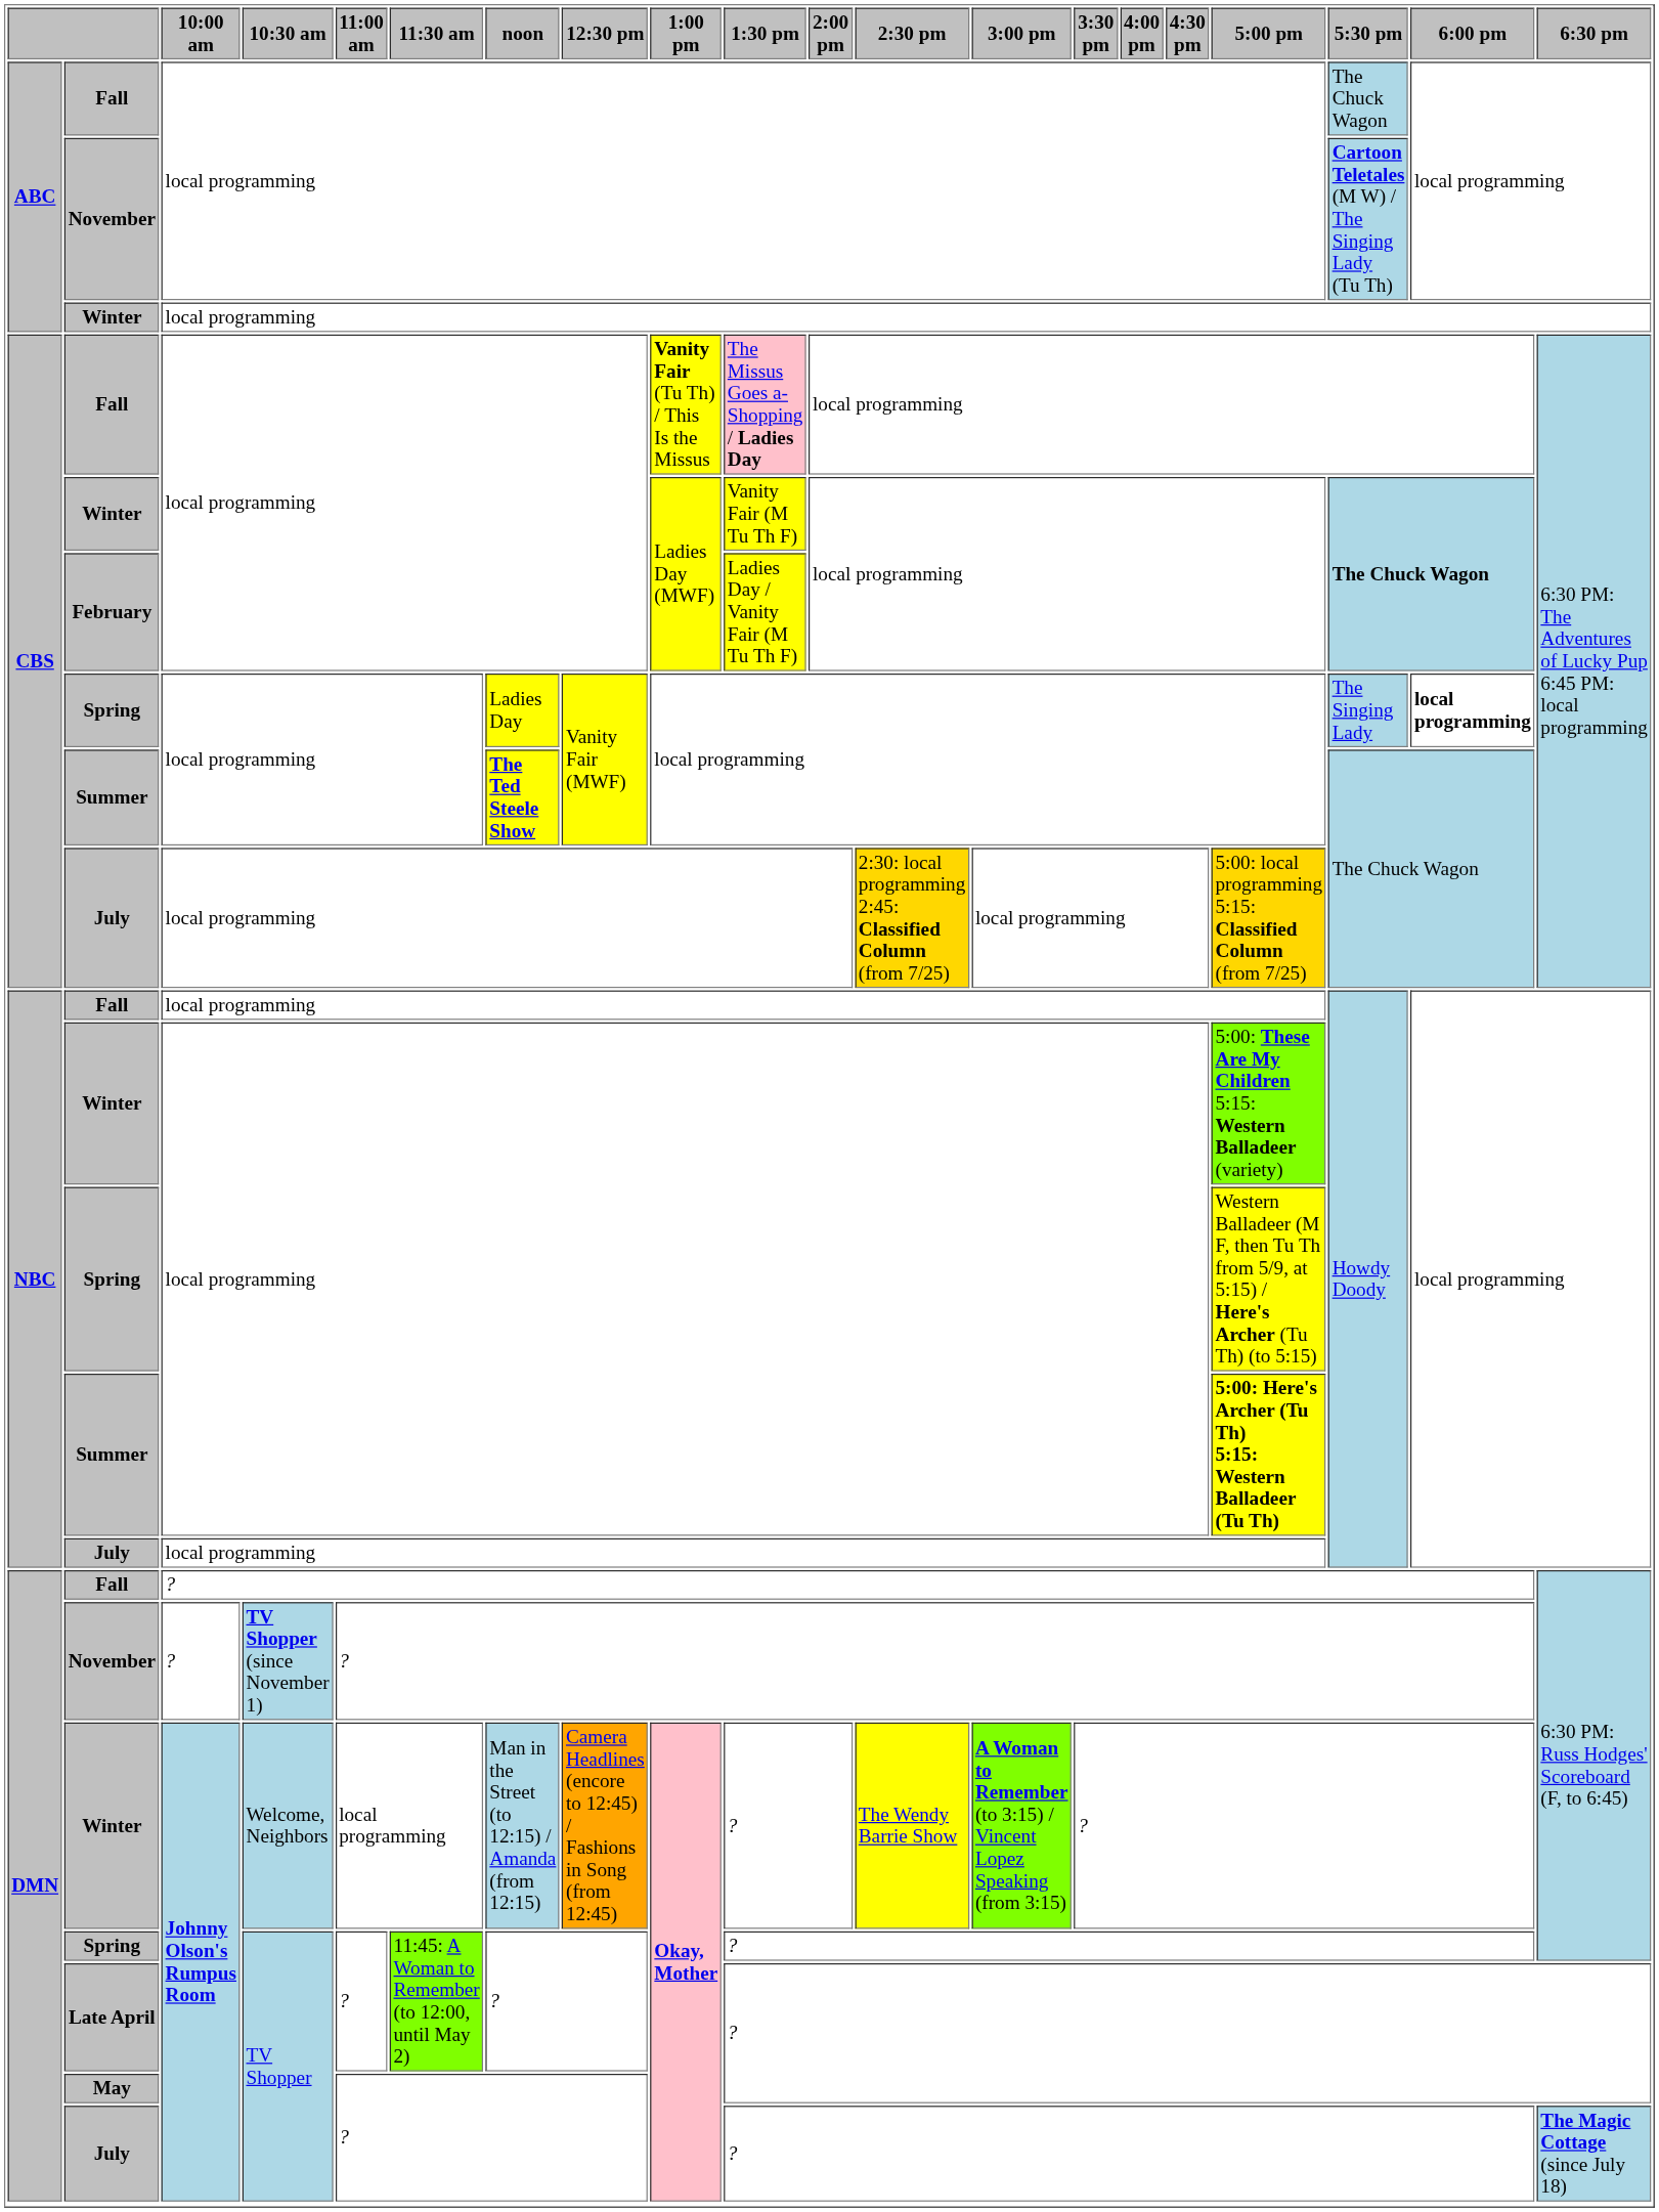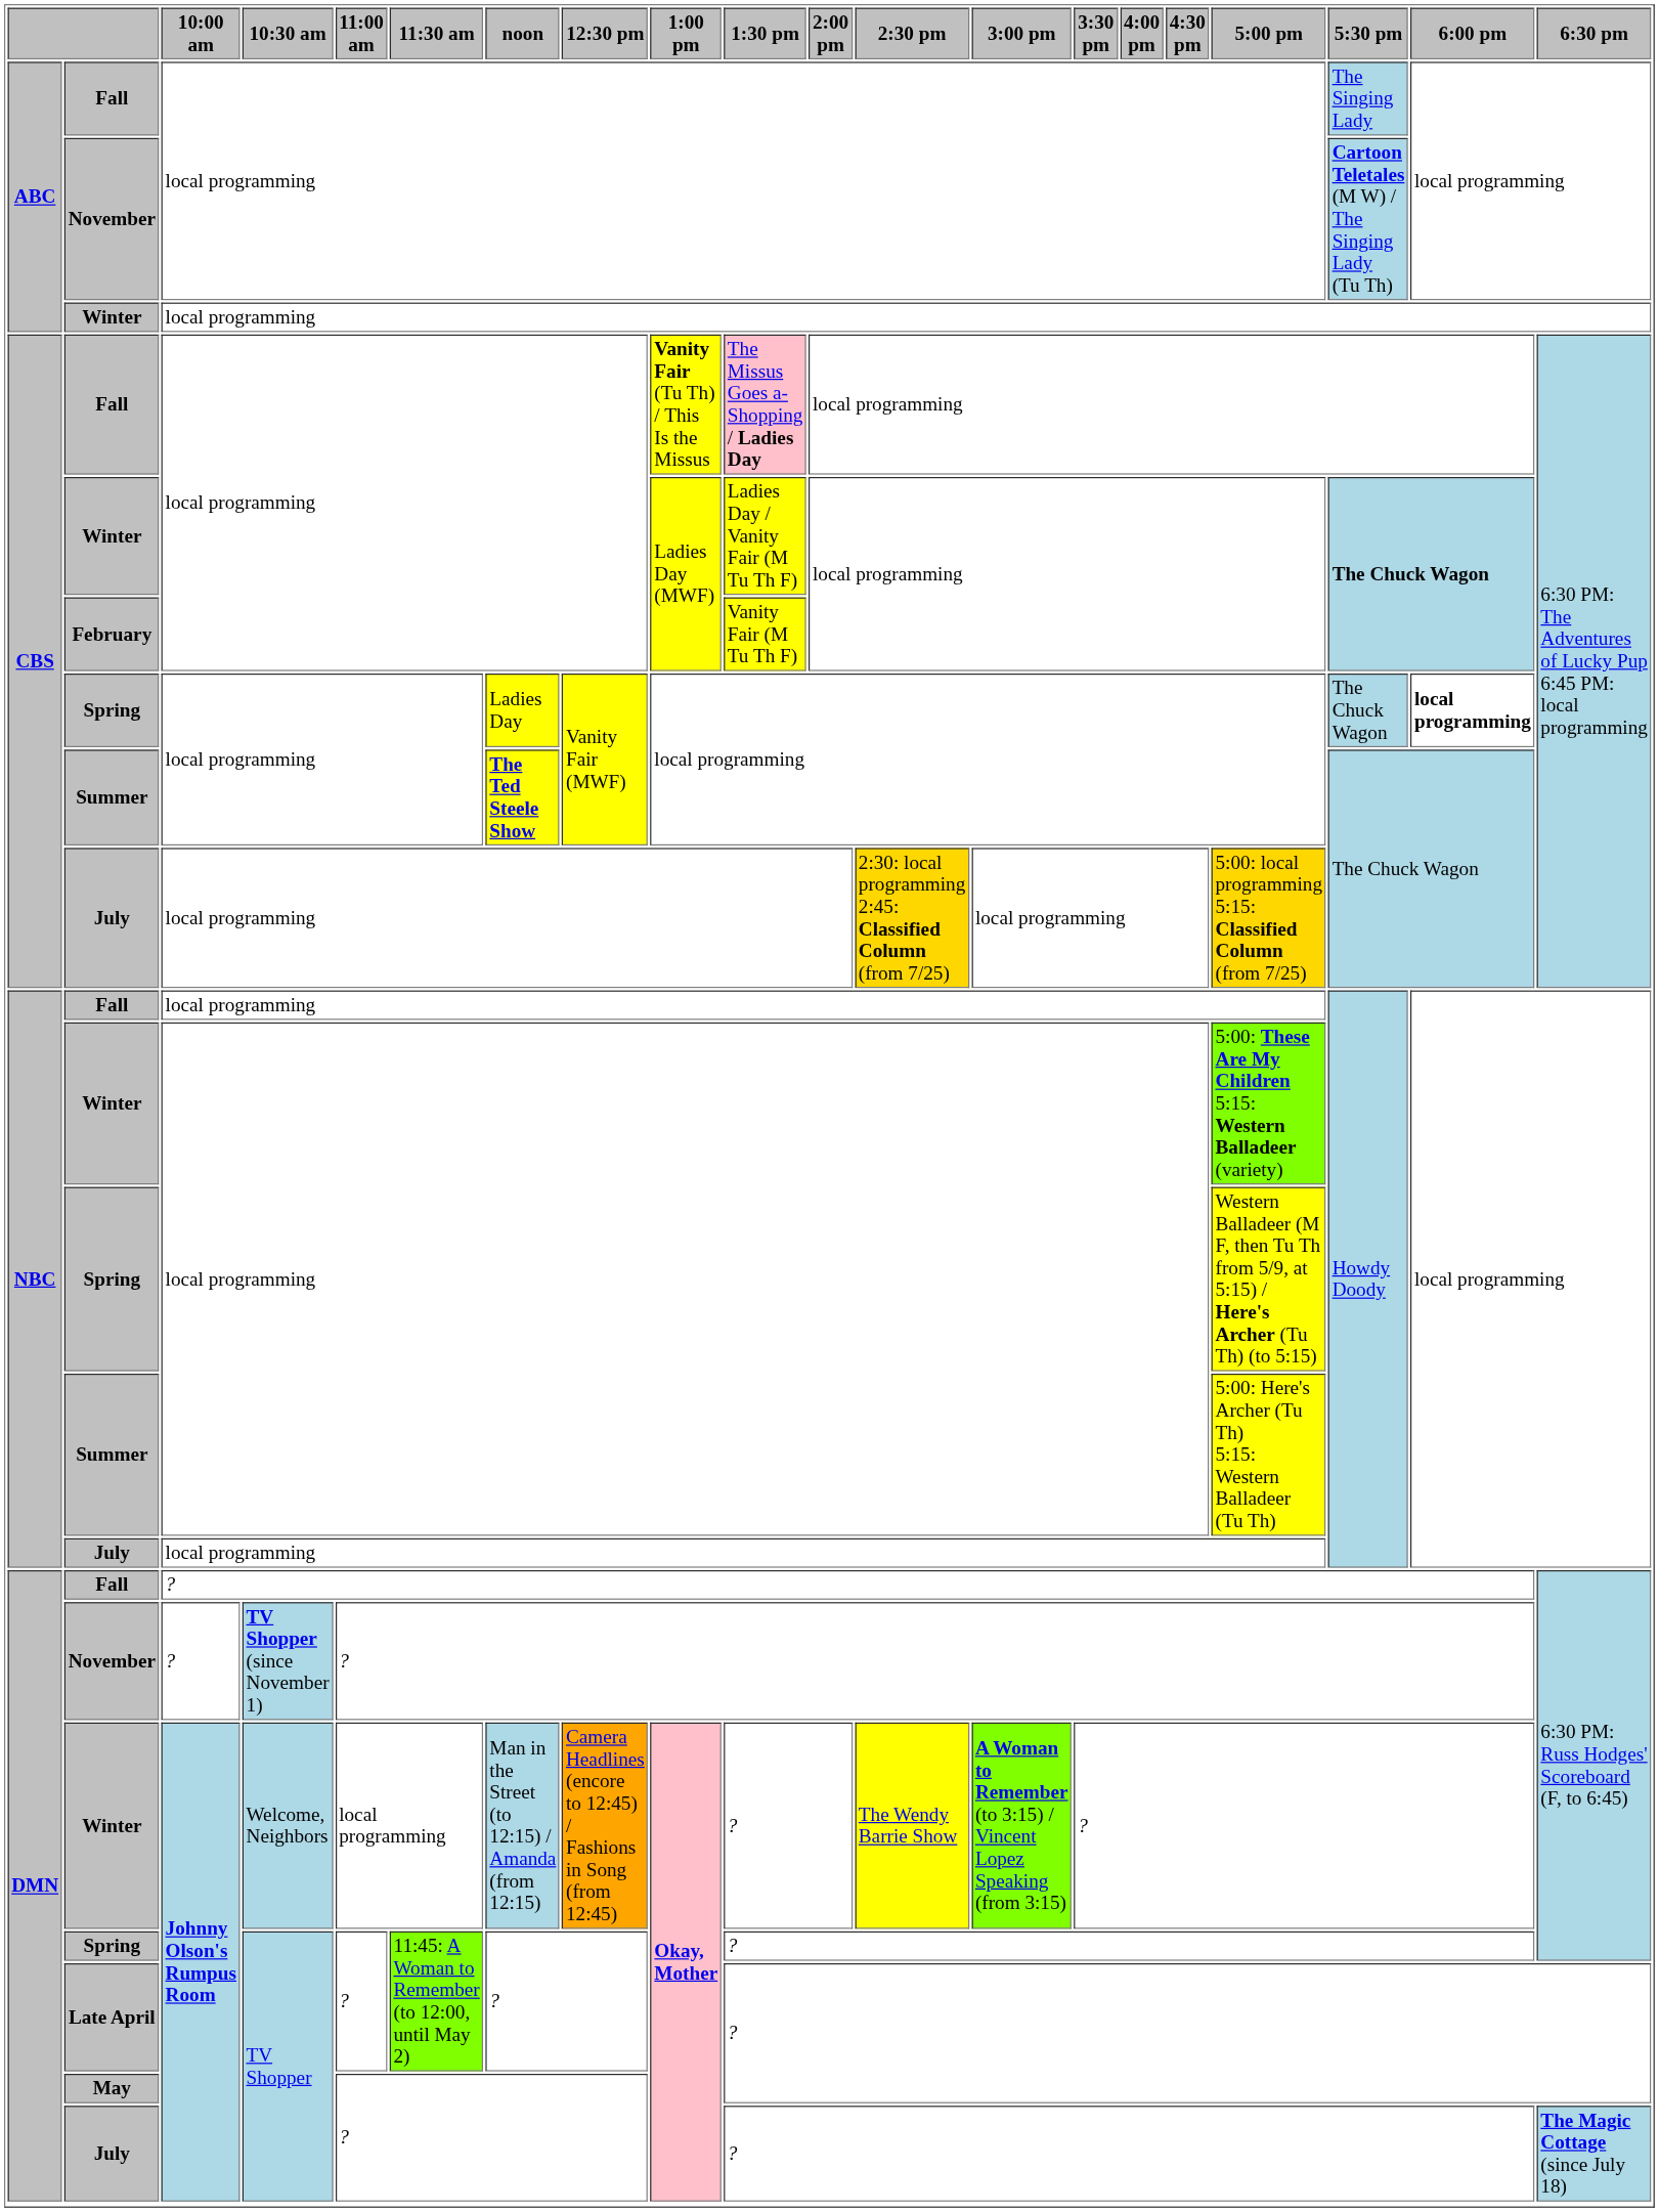 <table border="1" cellpadding="2">
 <tr>
 <th bgcolor="#C0C0C0" colspan=2> </th>
 <th width="13%" bgcolor="#C0C0C0">10:00 am</th>
 <th width="13%" bgcolor="#C0C0C0">10:30 am</th>
 <th width="14%" bgcolor="#C0C0C0">11:00 am</th>
 <th width="13%" bgcolor="#C0C0C0">11:30 am</th>
 <th width="14%" bgcolor="#C0C0C0">noon</th>
 <th width="13%" bgcolor="#C0C0C0">12:30 pm</th>
 <th width="14%" bgcolor="#C0C0C0">1:00 pm</th>
 <th width="13%" bgcolor="#C0C0C0">1:30 pm</th>
 <th width="14%" bgcolor="#C0C0C0">2:00 pm</th>
 <th width="13%" bgcolor="#C0C0C0">2:30 pm</th>
 <th width="14%" bgcolor="#C0C0C0">3:00 pm</th>
 <th width="13%" bgcolor="#C0C0C0">3:30 pm</th>
 <th width="14%" bgcolor="#C0C0C0">4:00 pm</th>
 <th width="13%" bgcolor="#C0C0C0">4:30 pm</th>
 <th width="14%" bgcolor="#C0C0C0">5:00 pm</th>
 <th width="13%" bgcolor="#C0C0C0">5:30 pm</th>
 <th width="14%" bgcolor="#C0C0C0">6:00 pm</th>
 <th width="13%" bgcolor="#C0C0C0">6:30 pm</th>
 </tr>
 <tr>
 <th bgcolor="#C0C0C0" rowspan=3><a href='#'>ABC</a></th>
 <th bgcolor="#C0C0C0">Fall</th>
 <td bgcolor="white" colspan="15" rowspan=2>local programming</td>
-<td bgcolor="lightblue">The Chuck Wagon</td>
+<td bgcolor="lightblue"><a href='#'>The Singing Lady</a></td>
 <td bgcolor="white" colspan="2" rowspan=2>local programming</td>
 </tr>
 <tr>
 <th bgcolor="#C0C0C0">November</th>
 <td bgcolor="lightblue"><strong><a href='#'>Cartoon Teletales</a></strong> (M W) / <a href='#'>The Singing Lady</a> (Tu Th)</td>
 </tr>
 <tr>
 <th bgcolor="#C0C0C0">Winter</th>
 <td bgcolor="white" colspan="18">local programming</td>
 </tr>
 <tr>
 <th bgcolor="#C0C0C0" rowspan=6><a href='#'>CBS</a></th>
 <th bgcolor="#C0C0C0">Fall</th>
 <td bgcolor="white" colspan="6" rowspan=3>local programming</td>
 <td bgcolor="yellow"><strong>Vanity Fair</strong> (Tu Th) / This Is the Missus</td>
 <td bgcolor="pink"><a href='#'>The Missus Goes a-Shopping</a> / <strong>Ladies Day</strong></td>
 <td bgcolor="white" colspan="9">local programming</td>
 <td bgcolor="lightblue" rowspan=6>6:30 PM: <a href='#'>The Adventures of Lucky Pup</a><br>6:45 PM: local programming</td>
 </tr>
 <tr>
 <th bgcolor="#C0C0C0">Winter</th>
 <td bgcolor="yellow" rowspan=2>Ladies Day (MWF)</td>
-<td bgcolor="yellow">Vanity Fair (M Tu Th F)</td>
+<td bgcolor="yellow">Ladies Day / Vanity Fair (M Tu Th F)</td>
 <td bgcolor="white" colspan="7" rowspan=2>local programming</td>
 <td bgcolor="lightblue" colspan="2" rowspan=2><strong>The Chuck Wagon</strong></td>
 </tr>
 <tr>
 <th bgcolor="#C0C0C0">February</th>
-<td bgcolor="yellow">Ladies Day / Vanity Fair (M Tu Th F)</td>
+<td bgcolor="yellow">Vanity Fair (M Tu Th F)</td>
 </tr>
 <tr>
 <th bgcolor="#C0C0C0">Spring</th>
 <td bgcolor="white" rowspan=2 colspan="4">local programming</td>
 <td bgcolor="yellow">Ladies Day</td>
 <td bgcolor="yellow" rowspan=2>Vanity Fair (MWF)</td>
 <td bgcolor="white" colspan="9" rowspan=2>local programming</td>
-<td bgcolor="lightblue"><a href='#'>The Singing Lady</a></td>
+<td bgcolor="lightblue">The Chuck Wagon</td>
 <td bgcolor=white><strong>local programming</strong></td>
 </tr>
 <tr>
 <th bgcolor="#C0C0C0">Summer</th>
 <td bgcolor="yellow"><strong><a href='#'>The Ted Steele Show</a></strong></td>
 <td bgcolor="lightblue" colspan="2" rowspan=2>The Chuck Wagon</td>
 </tr>
 <tr>
 <th bgcolor="#C0C0C0">July</th>
 <td bgcolor="white" colspan="9">local programming</td>
 <td bgcolor="gold">2:30: local programming<br>2:45: <strong>Classified Column</strong> (from 7/25)</td>
 <td bgcolor="white" colspan="4">local programming</td>
 <td bgcolor="gold">5:00: local programming<br>5:15: <strong>Classified Column</strong> (from 7/25)</td>
 </tr>
 <tr>
 <th bgcolor="#C0C0C0" rowspan=5><a href='#'>NBC</a></th>
 <th bgcolor="#C0C0C0">Fall</th>
 <td bgcolor="white" colspan="15">local programming</td>
 <td bgcolor="lightblue" rowspan=5><a href='#'>Howdy Doody</a></td>
 <td bgcolor="white" rowspan=5 colspan="2">local programming</td>
 </tr>
 <tr>
 <th bgcolor="#C0C0C0">Winter</th>
 <td bgcolor="white" colspan="14" rowspan=3>local programming</td>
 <td bgcolor="chartreuse">5:00: <strong><a href='#'>These Are My Children</a></strong><br>5:15: <strong>Western Balladeer</strong> (variety)</td>
 </tr>
 <tr>
 <th bgcolor="#C0C0C0">Spring</th>
 <td bgcolor="yellow">Western Balladeer (M F, then Tu Th from 5/9, at 5:15) / <strong>Here's Archer</strong> (Tu Th) (to 5:15)</td>
 </tr>
 <tr>
 <th bgcolor="#C0C0C0">Summer</th>
-<td bgcolor="yellow"><strong>5:00: Here's Archer (Tu Th)<br>5:15: Western Balladeer (Tu Th)</strong></td>
+<td bgcolor="yellow">5:00: Here's Archer (Tu Th)<br>5:15: Western Balladeer (Tu Th)</td>
 </tr>
 <tr>
 <th bgcolor="#C0C0C0">July</th>
 <td bgcolor="white" colspan="15">local programming</td>
 </tr>
 <tr>
 <th bgcolor="#C0C0C0" rowspan=7><a href='#'>DMN</a></th>
 <th bgcolor="#C0C0C0">Fall</th>
 <td bgcolor="white" colspan="17"><em>?</em></td>
 <td bgcolor="lightblue" rowspan=4>6:30 PM: <a href='#'>Russ Hodges' Scoreboard</a> (F, to 6:45)</td>
 </tr>
 <tr>
 <th bgcolor="#C0C0C0">November</th>
 <td bgcolor="white" colspan="1"><em>?</em></td>
 <td bgcolor="lightblue"><strong><a href='#'>TV Shopper</a></strong> (since November 1)</td>
 <td bgcolor="white" colspan="15"><em>?</em></td>
 </tr>
 <tr>
 <th bgcolor="#C0C0C0">Winter</th>
 <td bgcolor="lightblue" rowspan=5><strong><a href='#'>Johnny Olson's Rumpus Room</a></strong></td>
 <td bgcolor="lightblue">Welcome, Neighbors</td>
 <td bgcolor="white" colspan=2>local programming</td>
 <td bgcolor="lightblue">Man in the Street (to 12:15) / <a href='#'>Amanda</a> (from 12:15)</td>
 <td bgcolor="orange"><a href='#'>Camera Headlines</a> (encore to 12:45) / Fashions in Song (from 12:45)</td>
 <td bgcolor="pink" rowspan=5><strong><a href='#'>Okay, Mother</a></strong></td>
 <td bgcolor="white" colspan="2"><em>?</em></td>
 <td bgcolor="yellow"><a href='#'>The Wendy Barrie Show</a></td>
 <td bgcolor="chartreuse"><strong><a href='#'>A Woman to Remember</a></strong> (to 3:15) / <a href='#'>Vincent Lopez Speaking</a> (from 3:15)</td>
 <td bgcolor="white" colspan="6"><em>?</em></td>
 </tr>
 <tr>
 <th bgcolor="#C0C0C0">Spring</th>
 <td bgcolor="lightblue" rowspan=4><a href='#'>TV Shopper</a></td>
 <td bgcolor="white" rowspan=2><em>?</em></td>
 <td bgcolor="chartreuse" rowspan=2>11:45: <a href='#'>A Woman to Remember</a> (to 12:00, until May 2)</td>
 <td bgcolor="white" colspan="2" rowspan=2><em>?</em></td>
 <td bgcolor="white" colspan="10"><em>?</em></td>
 </tr>
 <tr>
 <th bgcolor="#C0C0C0">Late April</th>
 <td bgcolor="white" colspan="11" rowspan=2><em>?</em></td>
 </tr>
 <tr>
 <th bgcolor="#C0C0C0">May</th>
 <td bgcolor="white" colspan="4" rowspan=2><em>?</em></td>
 </tr>
 <tr>
 <th bgcolor="#C0C0C0">July</th>
 <td bgcolor="white" colspan="10"><em>?</em></td>
 <td bgcolor="lightblue"><strong><a href='#'>The Magic Cottage</a></strong> (since July 18)</td>
 </tr>
 <tr>
 </tr>
 </table>
